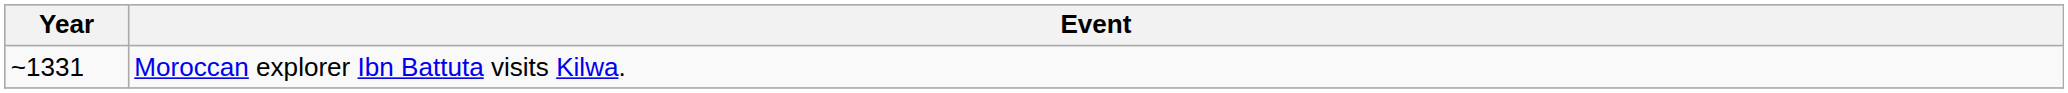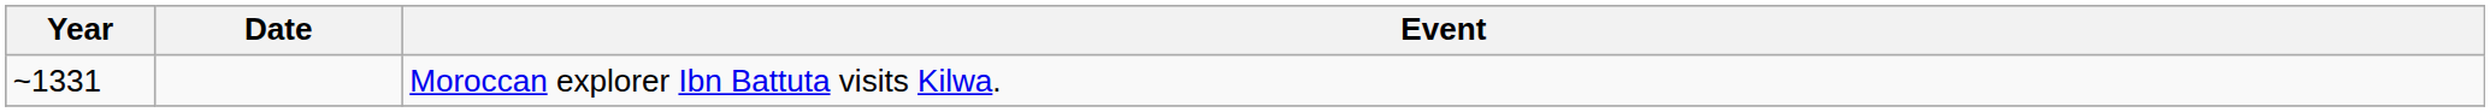 <table class="wikitable" width="100%">
 <tr>
 <th style="width:6%">Year</th>
+<th style="width:10%">Date</th>
 <th>Event</th>
 </tr>
 <tr>
 <td>~1331</td>
+<td></td>
 <td><a href='#'>Moroccan</a> explorer <a href='#'>Ibn Battuta</a> visits <a href='#'>Kilwa</a>.</td>
 </tr>
 </table>
